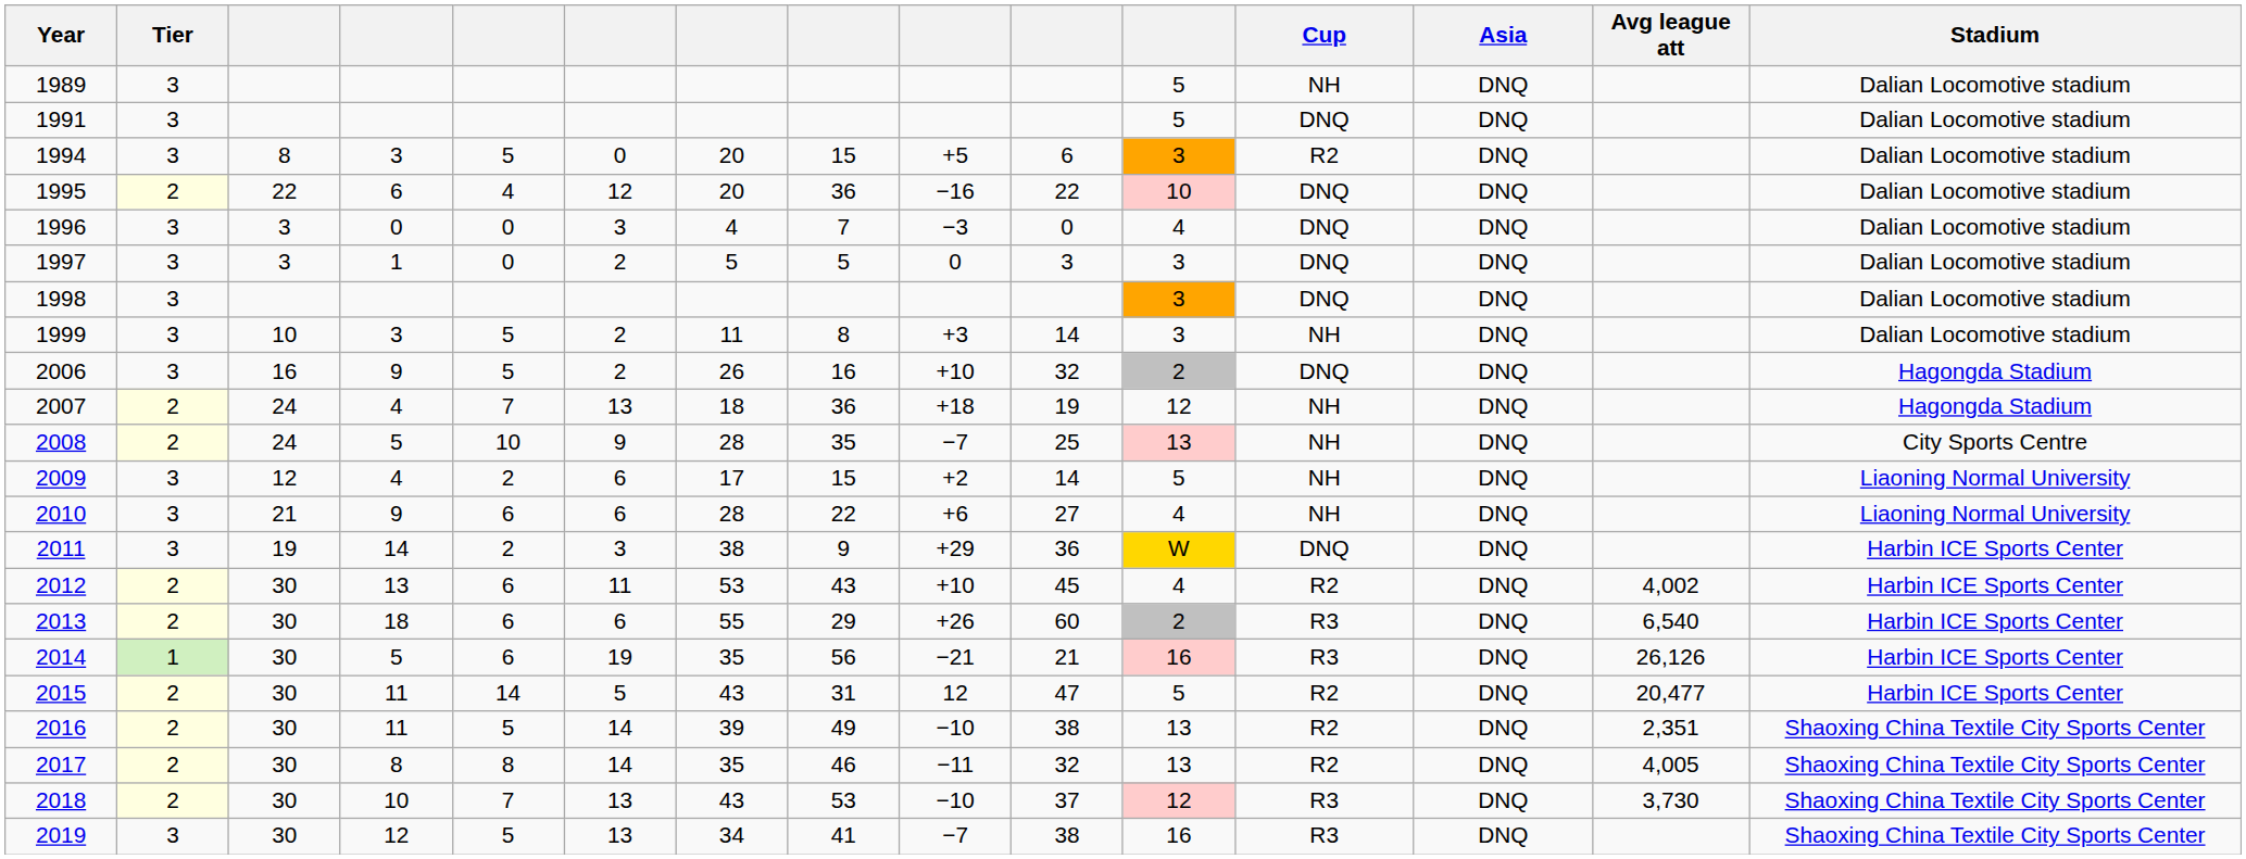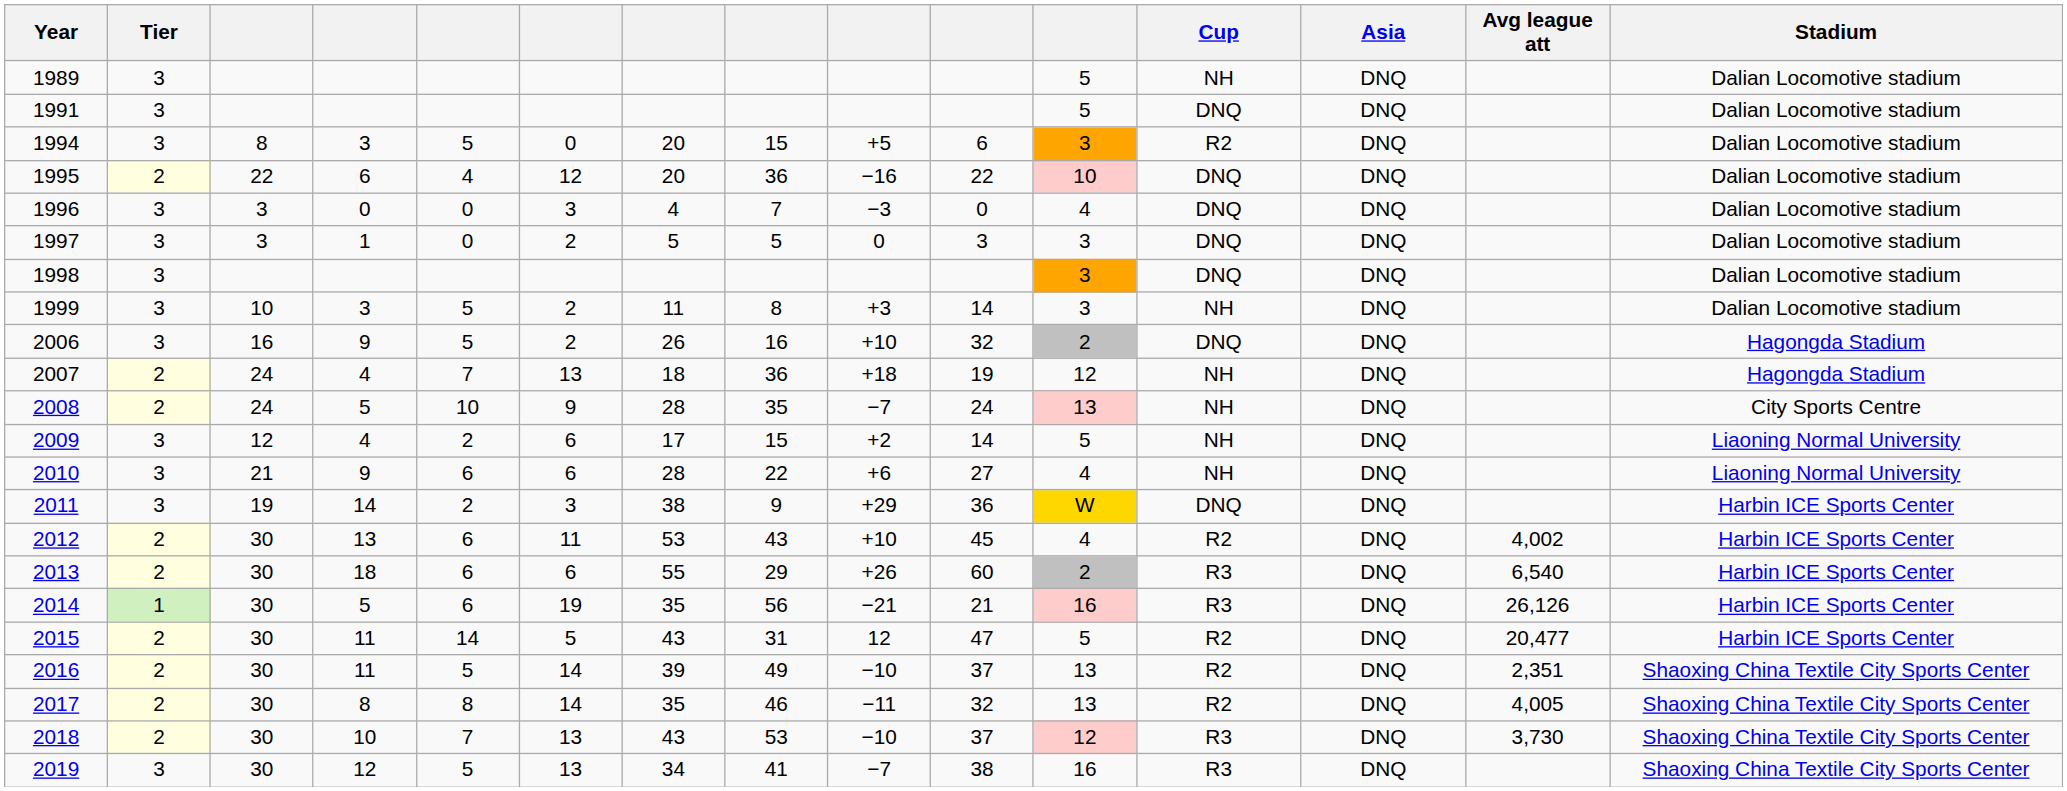 <table class="wikitable sortable" width=100% style=text-align:Center>
 <tr>
 <th width=5%>Year</th>
 <th width=5%>Tier</th>
 <th width=5%></th>
 <th width=5%></th>
 <th width=5%></th>
 <th width=5%></th>
 <th width=5%></th>
 <th width=5%></th>
 <th width=5%></th>
 <th width=5%></th>
 <th width=5%></th>
 <th width=8%><a href='#'>Cup</a></th>
 <th width=8%><a href='#'>Asia</a></th>
 <th width=7%>Avg league att</th>
 <th width=25%>Stadium</th>
 </tr>
 <tr>
 <td>1989</td>
 <td>3</td>
 <td></td>
 <td></td>
 <td></td>
 <td></td>
 <td></td>
 <td></td>
 <td></td>
 <td></td>
 <td>5</td>
 <td>NH</td>
 <td>DNQ</td>
 <td></td>
 <td>Dalian Locomotive stadium</td>
 </tr>
 <tr>
 <td>1991</td>
 <td>3</td>
 <td></td>
 <td></td>
 <td></td>
 <td></td>
 <td></td>
 <td></td>
 <td></td>
 <td></td>
 <td>5</td>
 <td>DNQ</td>
 <td>DNQ</td>
 <td></td>
 <td>Dalian Locomotive stadium</td>
 </tr>
 <tr>
 <td>1994</td>
 <td>3</td>
 <td>8</td>
 <td>3</td>
 <td>5</td>
 <td>0</td>
 <td>20</td>
 <td>15</td>
 <td>+5</td>
 <td>6</td>
 <td bgcolor=FFA500>3</td>
 <td>R2</td>
 <td>DNQ</td>
 <td></td>
 <td>Dalian Locomotive stadium</td>
 </tr>
 <tr>
 <td>1995</td>
 <td bgcolor=#FFFFE0>2</td>
 <td>22</td>
 <td>6</td>
 <td>4</td>
 <td>12</td>
 <td>20</td>
 <td>36</td>
 <td>−16</td>
 <td>22</td>
 <td bgcolor=ffcccc>10</td>
 <td>DNQ</td>
 <td>DNQ</td>
 <td></td>
 <td>Dalian Locomotive stadium</td>
 </tr>
 <tr>
 <td>1996</td>
 <td>3</td>
 <td>3</td>
 <td>0</td>
 <td>0</td>
 <td>3</td>
 <td>4</td>
 <td>7</td>
 <td>−3</td>
 <td>0</td>
 <td>4</td>
 <td>DNQ</td>
 <td>DNQ</td>
 <td></td>
 <td>Dalian Locomotive stadium</td>
 </tr>
 <tr>
 <td>1997</td>
 <td>3</td>
 <td>3</td>
 <td>1</td>
 <td>0</td>
 <td>2</td>
 <td>5</td>
 <td>5</td>
 <td>0</td>
 <td>3</td>
 <td>3</td>
 <td>DNQ</td>
 <td>DNQ</td>
 <td></td>
 <td>Dalian Locomotive stadium</td>
 </tr>
 <tr>
 <td>1998</td>
 <td>3</td>
 <td></td>
 <td></td>
 <td></td>
 <td></td>
 <td></td>
 <td></td>
 <td></td>
 <td></td>
 <td bgcolor=FFA500>3</td>
 <td>DNQ</td>
 <td>DNQ</td>
 <td></td>
 <td>Dalian Locomotive stadium</td>
 </tr>
 <tr>
 <td>1999</td>
 <td>3</td>
 <td>10</td>
 <td>3</td>
 <td>5</td>
 <td>2</td>
 <td>11</td>
 <td>8</td>
 <td>+3</td>
 <td>14</td>
 <td>3</td>
 <td>NH</td>
 <td>DNQ</td>
 <td></td>
 <td>Dalian Locomotive stadium</td>
 </tr>
 <tr>
 <td>2006</td>
 <td>3</td>
 <td>16</td>
 <td>9</td>
 <td>5</td>
 <td>2</td>
 <td>26</td>
 <td>16</td>
 <td>+10</td>
 <td>32</td>
 <td bgcolor=silver>2</td>
 <td>DNQ</td>
 <td>DNQ</td>
 <td></td>
 <td><a href='#'>Hagongda Stadium</a></td>
 </tr>
 <tr>
 <td>2007</td>
 <td bgcolor=#FFFFE0>2</td>
 <td>24</td>
 <td>4</td>
 <td>7</td>
 <td>13</td>
 <td>18</td>
 <td>36</td>
 <td>+18</td>
 <td>19</td>
 <td>12</td>
 <td>NH</td>
 <td>DNQ</td>
 <td></td>
 <td><a href='#'>Hagongda Stadium</a></td>
 </tr>
 <tr>
 <td><a href='#'>2008</a></td>
 <td bgcolor=#FFFFE0>2</td>
 <td>24</td>
 <td>5</td>
 <td>10</td>
 <td>9</td>
 <td>28</td>
 <td>35</td>
 <td>−7</td>
-<td>25</td>
+<td>24</td>
 <td bgcolor=ffcccc>13</td>
 <td>NH</td>
 <td>DNQ</td>
 <td></td>
 <td>City Sports Centre</td>
 </tr>
 <tr>
 <td><a href='#'>2009</a></td>
 <td>3</td>
 <td>12</td>
 <td>4</td>
 <td>2</td>
 <td>6</td>
 <td>17</td>
 <td>15</td>
 <td>+2</td>
 <td>14</td>
 <td>5</td>
 <td>NH</td>
 <td>DNQ</td>
 <td></td>
 <td><a href='#'>Liaoning Normal University</a></td>
 </tr>
 <tr>
 <td><a href='#'>2010</a></td>
 <td>3</td>
 <td>21</td>
 <td>9</td>
 <td>6</td>
 <td>6</td>
 <td>28</td>
 <td>22</td>
 <td>+6</td>
 <td>27</td>
 <td>4</td>
 <td>NH</td>
 <td>DNQ</td>
 <td></td>
 <td><a href='#'>Liaoning Normal University</a></td>
 </tr>
 <tr>
 <td><a href='#'>2011</a></td>
 <td>3</td>
 <td>19</td>
 <td>14</td>
 <td>2</td>
 <td>3</td>
 <td>38</td>
 <td>9</td>
 <td>+29</td>
 <td>36</td>
 <td bgcolor=gold>W</td>
 <td>DNQ</td>
 <td>DNQ</td>
 <td></td>
 <td><a href='#'>Harbin ICE Sports Center</a></td>
 </tr>
 <tr>
 <td><a href='#'>2012</a></td>
 <td bgcolor=#FFFFE0>2</td>
 <td>30</td>
 <td>13</td>
 <td>6</td>
 <td>11</td>
 <td>53</td>
 <td>43</td>
 <td>+10</td>
 <td>45</td>
 <td>4</td>
 <td>R2</td>
 <td>DNQ</td>
 <td>4,002</td>
 <td><a href='#'>Harbin ICE Sports Center</a></td>
 </tr>
 <tr>
 <td><a href='#'>2013</a></td>
 <td bgcolor=#FFFFE0>2</td>
 <td>30</td>
 <td>18</td>
 <td>6</td>
 <td>6</td>
 <td>55</td>
 <td>29</td>
 <td>+26</td>
 <td>60</td>
 <td bgcolor=silver>2</td>
 <td>R3</td>
 <td>DNQ</td>
 <td>6,540</td>
 <td><a href='#'>Harbin ICE Sports Center</a></td>
 </tr>
 <tr>
 <td><a href='#'>2014</a></td>
 <td bgcolor=#D0F0C0>1</td>
 <td>30</td>
 <td>5</td>
 <td>6</td>
 <td>19</td>
 <td>35</td>
 <td>56</td>
 <td>−21</td>
 <td>21</td>
 <td bgcolor=ffcccc>16</td>
 <td>R3</td>
 <td>DNQ</td>
 <td>26,126</td>
 <td><a href='#'>Harbin ICE Sports Center</a></td>
 </tr>
 <tr>
 <td><a href='#'>2015</a></td>
 <td bgcolor=#FFFFE0>2</td>
 <td>30</td>
 <td>11</td>
 <td>14</td>
 <td>5</td>
 <td>43</td>
 <td>31</td>
 <td>12</td>
 <td>47</td>
 <td>5</td>
 <td>R2</td>
 <td>DNQ</td>
 <td>20,477</td>
 <td><a href='#'>Harbin ICE Sports Center</a></td>
 </tr>
 <tr>
 <td><a href='#'>2016</a></td>
 <td bgcolor=#FFFFE0>2</td>
 <td>30</td>
 <td>11</td>
 <td>5</td>
 <td>14</td>
 <td>39</td>
 <td>49</td>
 <td>−10</td>
-<td>38</td>
+<td>37</td>
 <td>13</td>
 <td>R2</td>
 <td>DNQ</td>
 <td>2,351</td>
 <td><a href='#'>Shaoxing China Textile City Sports Center</a></td>
 </tr>
 <tr>
 <td><a href='#'>2017</a></td>
 <td bgcolor=#FFFFE0>2</td>
 <td>30</td>
 <td>8</td>
 <td>8</td>
 <td>14</td>
 <td>35</td>
 <td>46</td>
 <td>−11</td>
 <td>32</td>
 <td>13</td>
 <td>R2</td>
 <td>DNQ</td>
 <td>4,005</td>
 <td><a href='#'>Shaoxing China Textile City Sports Center</a></td>
 </tr>
 <tr>
 <td><a href='#'>2018</a></td>
 <td bgcolor=#FFFFE0>2</td>
 <td>30</td>
 <td>10</td>
 <td>7</td>
 <td>13</td>
 <td>43</td>
 <td>53</td>
 <td>−10</td>
 <td>37</td>
 <td bgcolor=ffcccc>12</td>
 <td>R3</td>
 <td>DNQ</td>
 <td>3,730</td>
 <td><a href='#'>Shaoxing China Textile City Sports Center</a></td>
 </tr>
 <tr>
 <td><a href='#'>2019</a></td>
 <td>3</td>
 <td>30</td>
 <td>12</td>
 <td>5</td>
 <td>13</td>
 <td>34</td>
 <td>41</td>
 <td>−7</td>
 <td>38</td>
 <td>16</td>
 <td>R3</td>
 <td>DNQ</td>
 <td></td>
 <td><a href='#'>Shaoxing China Textile City Sports Center</a></td>
 </tr>
 </table>
